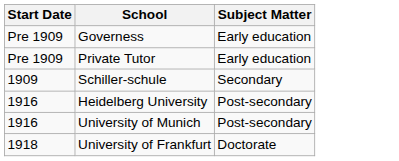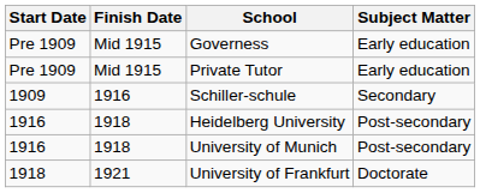 <table class="wikitable">
 <tr>
 <th>Start Date</th>
+<th>Finish Date</th>
 <th>School</th>
 <th>Subject Matter</th>
 </tr>
 <tr>
 <td>Pre 1909</td>
+<td>Mid 1915</td>
 <td>Governess</td>
 <td>Early education</td>
 </tr>
 <tr>
 <td>Pre 1909</td>
+<td>Mid 1915</td>
 <td>Private Tutor</td>
 <td>Early education</td>
 </tr>
 <tr>
 <td>1909</td>
+<td>1916</td>
 <td>Schiller-schule</td>
 <td>Secondary</td>
 </tr>
 <tr>
 <td>1916</td>
+<td>1918</td>
 <td>Heidelberg University</td>
 <td>Post-secondary</td>
 </tr>
 <tr>
 <td>1916</td>
+<td>1918</td>
 <td>University of Munich</td>
 <td>Post-secondary</td>
 </tr>
 <tr>
 <td>1918</td>
+<td>1921</td>
 <td>University of Frankfurt</td>
 <td>Doctorate</td>
 </tr>
 </table>
